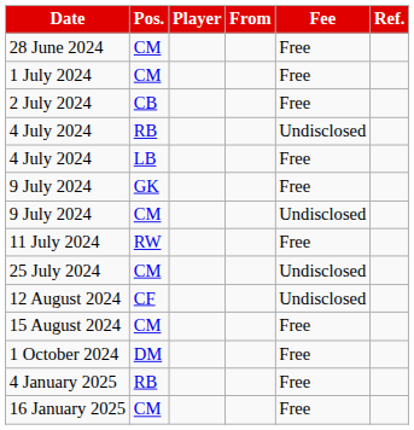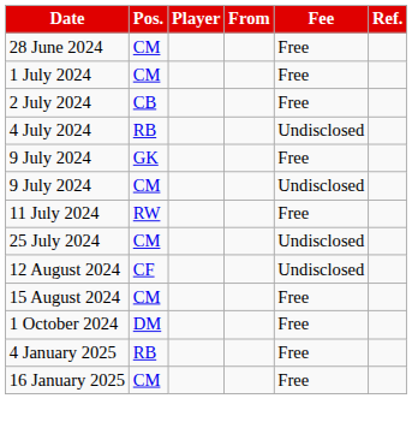 <table class="wikitable plainrowheaders sortable">
 <tr>
 <th style="background:#E00000;color:white">Date</th>
 <th style="background:#E00000;color:white">Pos.</th>
 <th style="background:#E00000;color:white">Player</th>
 <th style="background:#E00000;color:white">From</th>
 <th style="background:#E00000;color:white">Fee</th>
 <th style="background:#E00000;color:white">Ref.</th>
 </tr>
 <tr>
 <td>28 June 2024</td>
 <td><a href='#'>CM</a></td>
 <td></td>
 <td></td>
 <td>Free</td>
 <td></td>
 </tr>
 <tr>
 <td>1 July 2024</td>
 <td><a href='#'>CM</a></td>
 <td></td>
 <td></td>
 <td>Free</td>
 <td></td>
 </tr>
 <tr>
 <td>2 July 2024</td>
 <td><a href='#'>CB</a></td>
 <td></td>
 <td></td>
 <td>Free</td>
 <td></td>
 </tr>
 <tr>
 <td>4 July 2024</td>
 <td><a href='#'>RB</a></td>
 <td></td>
 <td></td>
 <td>Undisclosed</td>
-<td></td>
-</tr>
-<tr>
-<td>4 July 2024</td>
-<td><a href='#'>LB</a></td>
-<td></td>
-<td></td>
-<td>Free</td>
 <td></td>
 </tr>
 <tr>
 <td>9 July 2024</td>
 <td><a href='#'>GK</a></td>
 <td></td>
 <td></td>
 <td>Free</td>
 <td></td>
 </tr>
 <tr>
 <td>9 July 2024</td>
 <td><a href='#'>CM</a></td>
 <td></td>
 <td></td>
 <td>Undisclosed</td>
 <td></td>
 </tr>
 <tr>
 <td>11 July 2024</td>
 <td><a href='#'>RW</a></td>
 <td></td>
 <td></td>
 <td>Free</td>
 <td></td>
 </tr>
 <tr>
 <td>25 July 2024</td>
 <td><a href='#'>CM</a></td>
 <td></td>
 <td></td>
 <td>Undisclosed</td>
 <td></td>
 </tr>
 <tr>
 <td>12 August 2024</td>
 <td><a href='#'>CF</a></td>
 <td></td>
 <td></td>
 <td>Undisclosed</td>
 <td></td>
 </tr>
 <tr>
 <td>15 August 2024</td>
 <td><a href='#'>CM</a></td>
 <td></td>
 <td></td>
 <td>Free</td>
 <td></td>
 </tr>
 <tr>
 <td>1 October 2024</td>
 <td><a href='#'>DM</a></td>
 <td></td>
 <td></td>
 <td>Free</td>
 <td></td>
 </tr>
 <tr>
 <td>4 January 2025</td>
 <td><a href='#'>RB</a></td>
 <td></td>
 <td></td>
 <td>Free</td>
 <td></td>
 </tr>
 <tr>
 <td>16 January 2025</td>
 <td><a href='#'>CM</a></td>
 <td></td>
 <td></td>
 <td>Free</td>
 <td></td>
 </tr>
 </table>
